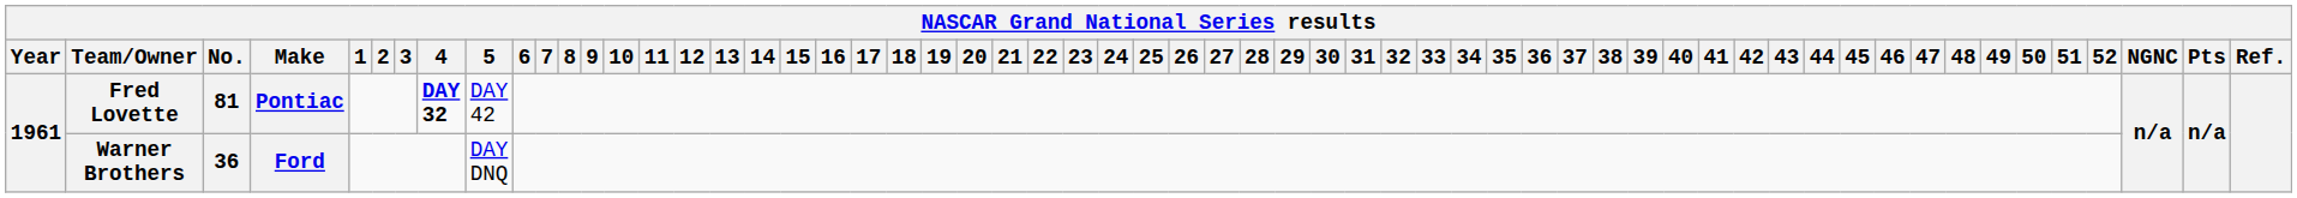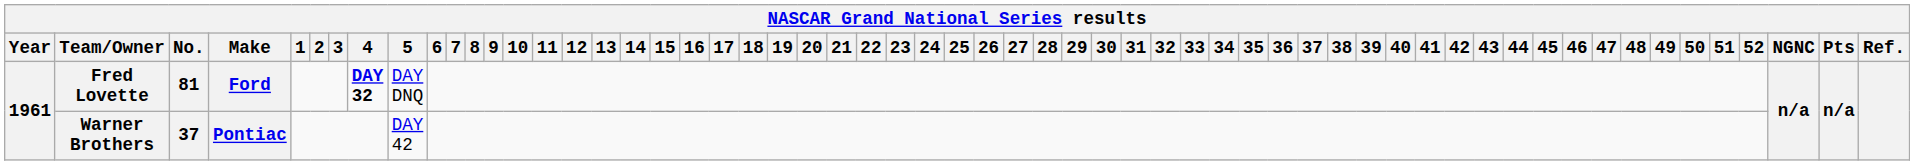 <table class="wikitable">
 <tr>
 <th colspan="67"><a href='#'>NASCAR Grand National Series</a> results</th>
 </tr>
 <tr>
 <th>Year</th>
 <th>Team/Owner</th>
 <th>No.</th>
 <th>Make</th>
 <th>1</th>
 <th>2</th>
 <th>3</th>
 <th>4</th>
 <th>5</th>
 <th>6</th>
 <th>7</th>
 <th>8</th>
 <th>9</th>
 <th>10</th>
 <th>11</th>
 <th>12</th>
 <th>13</th>
 <th>14</th>
 <th>15</th>
 <th>16</th>
 <th>17</th>
 <th>18</th>
 <th>19</th>
 <th>20</th>
 <th>21</th>
 <th>22</th>
 <th>23</th>
 <th>24</th>
 <th>25</th>
 <th>26</th>
 <th>27</th>
 <th>28</th>
 <th>29</th>
 <th>30</th>
 <th>31</th>
 <th>32</th>
 <th>33</th>
 <th>34</th>
 <th>35</th>
 <th>36</th>
 <th>37</th>
 <th>38</th>
 <th>39</th>
 <th>40</th>
 <th>41</th>
 <th>42</th>
 <th>43</th>
 <th>44</th>
 <th>45</th>
 <th>46</th>
 <th>47</th>
 <th>48</th>
 <th>49</th>
 <th>50</th>
 <th>51</th>
 <th>52</th>
 <th>NGNC</th>
 <th>Pts</th>
 <th>Ref.</th>
 </tr>
 <tr>
 <th rowspan="2">1961</th>
 <th>Fred Lovette</th>
 <th>81</th>
-<th><a href='#'>Pontiac</a></th>
+<th><a href='#'>Ford</a></th>
 <td colspan="3"></td>
 <td><strong><a href='#'>DAY</a><br>32</strong></td>
-<td><a href='#'>DAY</a><br>42</td>
+<td><a href='#'>DAY</a><br>DNQ</td>
 <td colspan="47"></td>
 <th rowspan="2">n/a</th>
 <th rowspan="2">n/a</th>
 <th rowspan="2"></th>
 </tr>
 <tr>
 <th>Warner Brothers</th>
-<th>36</th>
-<th><a href='#'>Ford</a></th>
+<th>37</th>
+<th><a href='#'>Pontiac</a></th>
 <td colspan="4"></td>
-<td><a href='#'>DAY</a><br>DNQ</td>
+<td><a href='#'>DAY</a><br>42</td>
 <td colspan="47"></td>
 </tr>
 </table>
